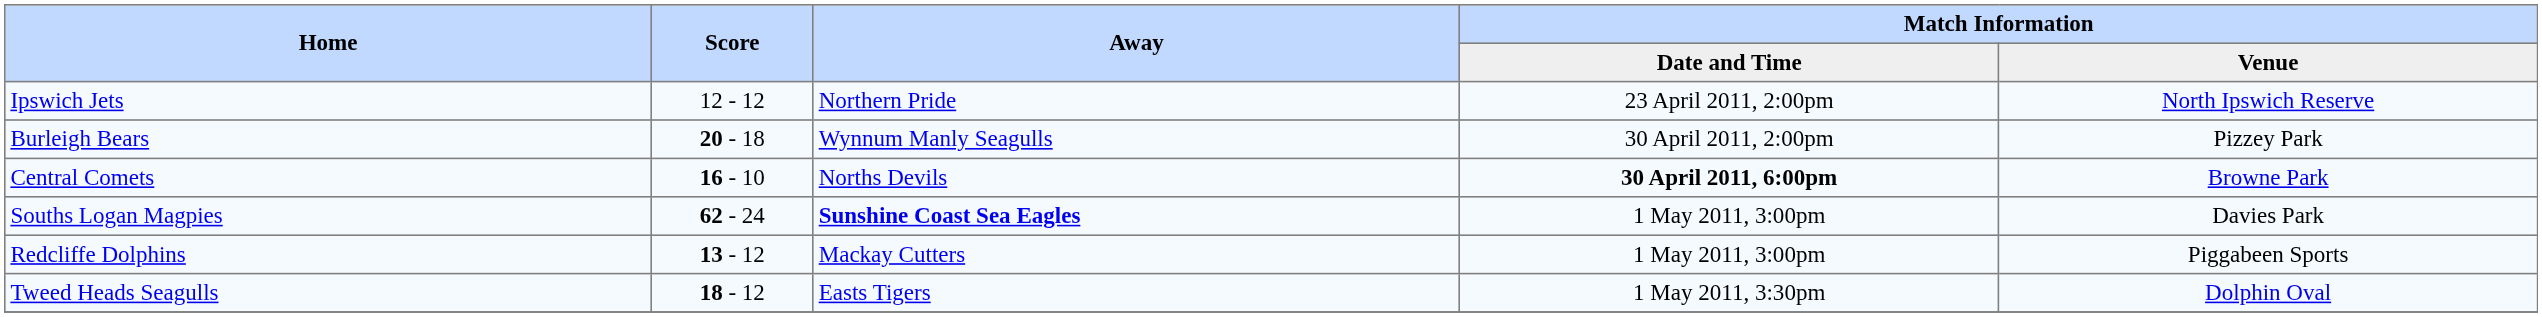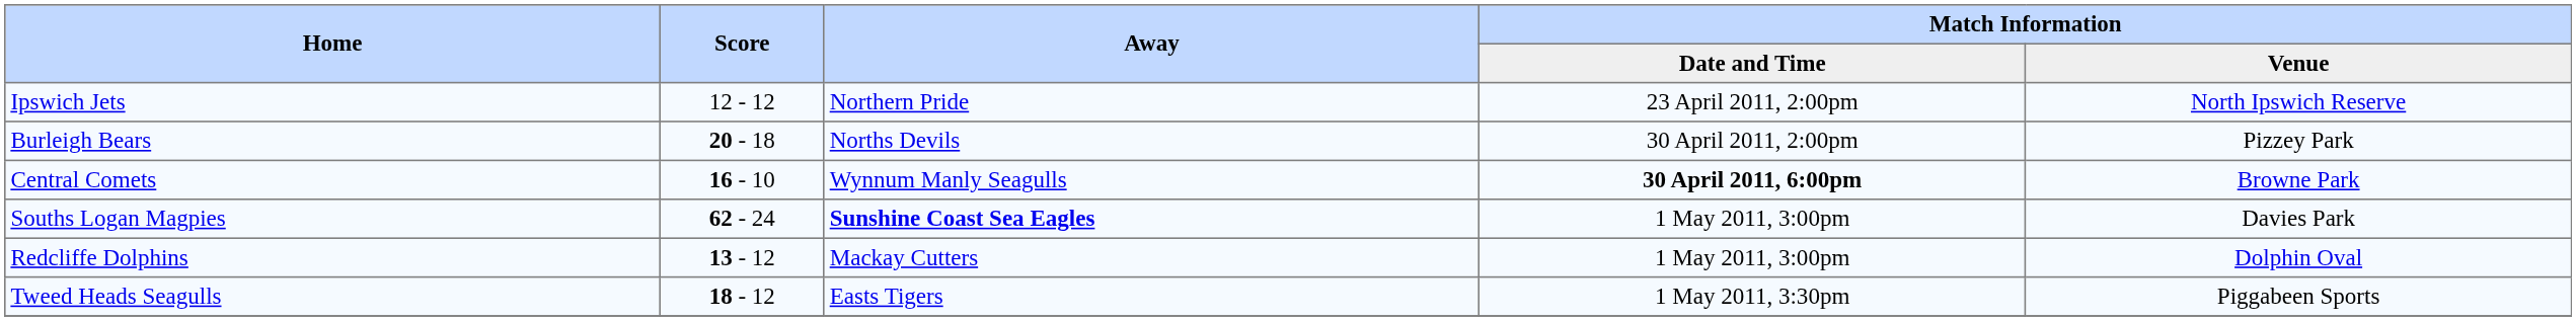 <table border=1 style="border-collapse:collapse; font-size:90%; text-align:center;" cellpadding=3 cellspacing=0>
 <tr bgcolor=#C1D8FF>
 <th rowspan=2 width=12%>Home</th>
 <th rowspan=2 width=3%>Score</th>
 <th rowspan=2 width=12%>Away</th>
 <th colspan=5>Match Information</th>
 </tr>
 <tr bgcolor=#EFEFEF>
 <th width=10%>Date and Time</th>
 <th width=10%>Venue</th>
 </tr>
 <tr bgcolor=#F5FAFF>
 <td align=left> <a href='#'>Ipswich Jets</a></td>
 <td>12 - 12</td>
 <td align=left> <a href='#'>Northern Pride</a></td>
 <td>23 April 2011, 2:00pm</td>
 <td><a href='#'>North Ipswich Reserve</a></td>
 </tr>
 <tr bgcolor=#F5FAFF>
 <td align=left> <a href='#'>Burleigh Bears</a></td>
 <td><strong>20</strong> - 18</td>
-<td align=left> <a href='#'>Wynnum Manly Seagulls</a></td>
+<td align=left> <a href='#'>Norths Devils</a></td>
 <td>30 April 2011, 2:00pm</td>
 <td>Pizzey Park</td>
 </tr>
 <tr bgcolor=#F5FAFF>
 <td align=left> <a href='#'>Central Comets</a></td>
 <td><strong>16</strong> - 10</td>
-<td align=left> <a href='#'>Norths Devils</a></td>
+<td align=left> <a href='#'>Wynnum Manly Seagulls</a></td>
 <td><strong>30 April 2011, 6:00pm</strong></td>
 <td><a href='#'>Browne Park</a></td>
 </tr>
 <tr bgcolor=#F5FAFF>
 <td align=left> <a href='#'>Souths Logan Magpies</a></td>
 <td><strong>62</strong> - 24</td>
 <td align=left><strong> <a href='#'>Sunshine Coast Sea Eagles</a></strong></td>
 <td>1 May 2011, 3:00pm</td>
 <td>Davies Park</td>
 </tr>
 <tr bgcolor=#F5FAFF>
 <td align=left> <a href='#'>Redcliffe Dolphins</a></td>
 <td><strong>13</strong> - 12</td>
 <td align=left> <a href='#'>Mackay Cutters</a></td>
 <td>1 May 2011, 3:00pm</td>
-<td>Piggabeen Sports</td>
+<td><a href='#'>Dolphin Oval</a></td>
 </tr>
 <tr bgcolor=#F5FAFF>
 <td align=left> <a href='#'>Tweed Heads Seagulls</a></td>
 <td><strong>18</strong> - 12</td>
 <td align=left> <a href='#'>Easts Tigers</a></td>
 <td>1 May 2011, 3:30pm</td>
-<td><a href='#'>Dolphin Oval</a></td>
+<td>Piggabeen Sports</td>
 </tr>
 <tr>
 </tr>
 </table>
